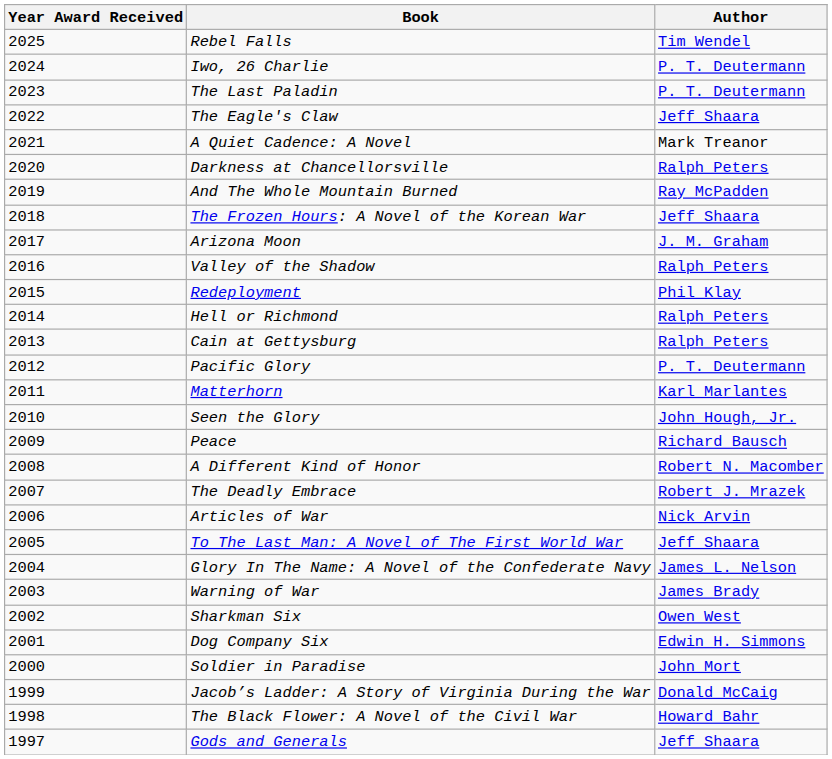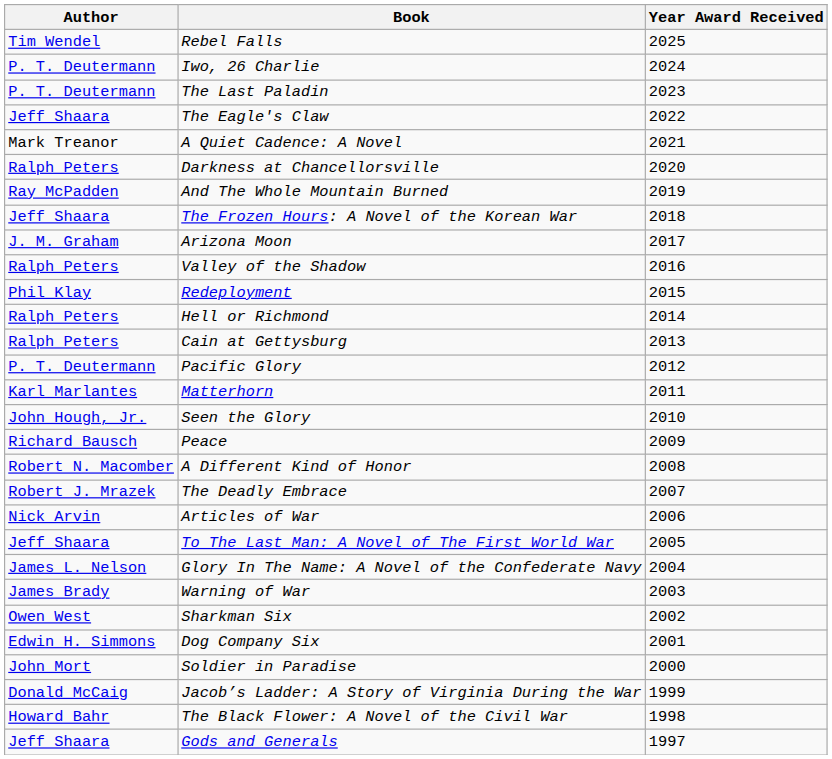 <table class="wikitable">
 <tr>
+<th>Author</th>
+<th>Book</th>
 <th>Year Award Received</th>
-<th>Book</th>
-<th>Author</th>
 </tr>
 <tr>
+<td><a href='#'>Tim Wendel</a></td>
+<td><em>Rebel Falls</em></td>
 <td>2025</td>
-<td><em>Rebel Falls</em></td>
-<td><a href='#'>Tim Wendel</a></td>
 </tr>
 <tr>
+<td><a href='#'>P. T. Deutermann</a></td>
+<td><em>Iwo, 26 Charlie</em></td>
 <td>2024</td>
-<td><em>Iwo, 26 Charlie</em></td>
-<td><a href='#'>P. T. Deutermann</a></td>
 </tr>
 <tr>
+<td><a href='#'>P. T. Deutermann</a></td>
+<td><em>The Last Paladin</em></td>
 <td>2023 </td>
-<td><em>The Last Paladin</em></td>
-<td><a href='#'>P. T. Deutermann</a></td>
 </tr>
 <tr>
+<td><a href='#'>Jeff Shaara</a></td>
+<td><em>The Eagle's Claw</em></td>
 <td>2022</td>
-<td><em>The Eagle's Claw</em></td>
-<td><a href='#'>Jeff Shaara</a></td>
 </tr>
 <tr>
+<td>Mark Treanor</td>
+<td><em>A Quiet Cadence: A Novel</em></td>
 <td>2021</td>
-<td><em>A Quiet Cadence: A Novel</em></td>
-<td>Mark Treanor</td>
 </tr>
 <tr>
+<td><a href='#'>Ralph Peters</a></td>
+<td><em>Darkness at Chancellorsville</em></td>
 <td>2020</td>
-<td><em>Darkness at Chancellorsville</em></td>
-<td><a href='#'>Ralph Peters</a></td>
 </tr>
 <tr>
+<td><a href='#'>Ray McPadden</a></td>
+<td><em>And The Whole Mountain Burned</em></td>
 <td>2019</td>
-<td><em>And The Whole Mountain Burned</em></td>
-<td><a href='#'>Ray McPadden</a></td>
 </tr>
 <tr>
+<td><a href='#'>Jeff Shaara</a></td>
+<td><em><a href='#'>The Frozen Hours</a>: A Novel of the Korean War</em></td>
 <td>2018</td>
-<td><em><a href='#'>The Frozen Hours</a>: A Novel of the Korean War</em></td>
-<td><a href='#'>Jeff Shaara</a></td>
 </tr>
 <tr>
+<td><a href='#'>J. M. Graham</a></td>
+<td><em>Arizona Moon</em></td>
 <td>2017</td>
-<td><em>Arizona Moon</em></td>
-<td><a href='#'>J. M. Graham</a></td>
 </tr>
 <tr>
+<td><a href='#'>Ralph Peters</a></td>
+<td><em>Valley of the Shadow</em></td>
 <td>2016</td>
-<td><em>Valley of the Shadow</em></td>
-<td><a href='#'>Ralph Peters</a></td>
 </tr>
 <tr>
+<td><a href='#'>Phil Klay</a></td>
+<td><em><a href='#'>Redeployment</a></em></td>
 <td>2015</td>
-<td><em><a href='#'>Redeployment</a></em></td>
-<td><a href='#'>Phil Klay</a></td>
 </tr>
 <tr>
+<td><a href='#'>Ralph Peters</a></td>
+<td><em>Hell or Richmond</em></td>
 <td>2014</td>
-<td><em>Hell or Richmond</em></td>
-<td><a href='#'>Ralph Peters</a></td>
 </tr>
 <tr>
+<td><a href='#'>Ralph Peters</a></td>
+<td><em>Cain at Gettysburg</em></td>
 <td>2013</td>
-<td><em>Cain at Gettysburg</em></td>
-<td><a href='#'>Ralph Peters</a></td>
 </tr>
 <tr>
+<td><a href='#'>P. T. Deutermann</a></td>
+<td><em>Pacific Glory</em></td>
 <td>2012</td>
-<td><em>Pacific Glory</em></td>
-<td><a href='#'>P. T. Deutermann</a></td>
 </tr>
 <tr>
+<td><a href='#'>Karl Marlantes</a></td>
+<td><em><a href='#'>Matterhorn</a></em></td>
 <td>2011</td>
-<td><em><a href='#'>Matterhorn</a></em></td>
-<td><a href='#'>Karl Marlantes</a></td>
 </tr>
 <tr>
+<td><a href='#'>John Hough, Jr.</a></td>
+<td><em>Seen the Glory</em></td>
 <td>2010</td>
-<td><em>Seen the Glory</em></td>
-<td><a href='#'>John Hough, Jr.</a></td>
 </tr>
 <tr>
+<td><a href='#'>Richard Bausch</a></td>
+<td><em>Peace</em></td>
 <td>2009</td>
-<td><em>Peace</em></td>
-<td><a href='#'>Richard Bausch</a></td>
 </tr>
 <tr>
+<td><a href='#'>Robert N. Macomber</a></td>
+<td><em>A Different Kind of Honor</em></td>
 <td>2008</td>
-<td><em>A Different Kind of Honor</em></td>
-<td><a href='#'>Robert N. Macomber</a></td>
 </tr>
 <tr>
+<td><a href='#'>Robert J. Mrazek</a></td>
+<td><em>The Deadly Embrace</em></td>
 <td>2007</td>
-<td><em>The Deadly Embrace</em></td>
-<td><a href='#'>Robert J. Mrazek</a></td>
 </tr>
 <tr>
+<td><a href='#'>Nick Arvin</a></td>
+<td><em>Articles of War</em></td>
 <td>2006</td>
-<td><em>Articles of War</em></td>
-<td><a href='#'>Nick Arvin</a></td>
 </tr>
 <tr>
+<td><a href='#'>Jeff Shaara</a></td>
+<td><em><a href='#'>To The Last Man: A Novel of The First World War</a></em></td>
 <td>2005</td>
-<td><em><a href='#'>To The Last Man: A Novel of The First World War</a></em></td>
-<td><a href='#'>Jeff Shaara</a></td>
 </tr>
 <tr>
+<td><a href='#'>James L. Nelson</a></td>
+<td><em>Glory In The Name: A Novel of the Confederate Navy</em></td>
 <td>2004</td>
-<td><em>Glory In The Name: A Novel of the Confederate Navy</em></td>
-<td><a href='#'>James L. Nelson</a></td>
 </tr>
 <tr>
+<td><a href='#'>James Brady</a></td>
+<td><em>Warning of War</em></td>
 <td>2003</td>
-<td><em>Warning of War</em></td>
-<td><a href='#'>James Brady</a></td>
 </tr>
 <tr>
+<td><a href='#'>Owen West</a></td>
+<td><em>Sharkman Six</em></td>
 <td>2002</td>
-<td><em>Sharkman Six</em></td>
-<td><a href='#'>Owen West</a></td>
 </tr>
 <tr>
+<td><a href='#'>Edwin H. Simmons</a></td>
+<td><em>Dog Company Six</em></td>
 <td>2001</td>
-<td><em>Dog Company Six</em></td>
-<td><a href='#'>Edwin H. Simmons</a></td>
 </tr>
 <tr>
+<td><a href='#'>John Mort</a></td>
+<td><em>Soldier in Paradise</em></td>
 <td>2000</td>
-<td><em>Soldier in Paradise</em></td>
-<td><a href='#'>John Mort</a></td>
 </tr>
 <tr>
+<td><a href='#'>Donald McCaig</a></td>
+<td><em>Jacob’s Ladder: A Story of Virginia During the War</em></td>
 <td>1999</td>
-<td><em>Jacob’s Ladder: A Story of Virginia During the War</em></td>
-<td><a href='#'>Donald McCaig</a></td>
 </tr>
 <tr>
+<td><a href='#'>Howard Bahr</a></td>
+<td><em>The Black Flower: A Novel of the Civil War</em></td>
 <td>1998</td>
-<td><em>The Black Flower: A Novel of the Civil War</em></td>
-<td><a href='#'>Howard Bahr</a></td>
 </tr>
 <tr>
+<td><a href='#'>Jeff Shaara</a></td>
+<td><em><a href='#'>Gods and Generals</a></em></td>
 <td>1997</td>
-<td><em><a href='#'>Gods and Generals</a></em></td>
-<td><a href='#'>Jeff Shaara</a></td>
 </tr>
 </table>
